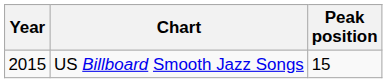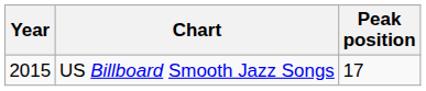 <table class="wikitable sortable">
 <tr>
 <th>Year</th>
 <th>Chart</th>
 <th>Peak<br>position</th>
 </tr>
 <tr>
 <td>2015</td>
 <td>US <em><a href='#'>Billboard</a></em> <a href='#'>Smooth Jazz Songs</a></td>
-<td>15</td>
+<td>17</td>
 </tr>
 </table>
